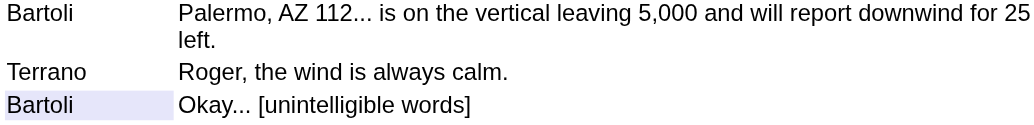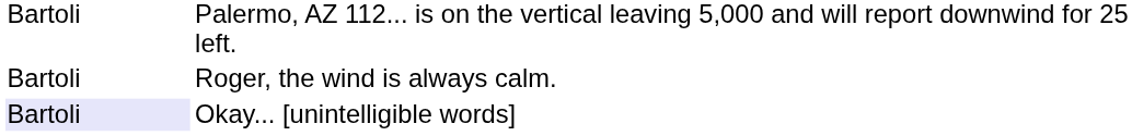 <table cellpadding="1" align="center" style="border:none;">
 <tr>
 <th style="width:7.0em;"></th>
 <th style="width:37.0em;"></th>
 </tr>
 <tr style="vertical-align:top;">
 <td>Bartoli</td>
 <td>Palermo, AZ 112... is on the vertical leaving 5,000 and will report downwind for 25 left.</td>
 </tr>
 <tr style="vertical-align:top;">
-<td>Terrano</td>
+<td>Bartoli</td>
 <td>Roger, the wind is always calm.</td>
 </tr>
 <tr style="vertical-align:top;">
 <td style="background: lavender;">Bartoli</td>
 <td>Okay... [unintelligible words]</td>
 </tr>
 </table>
